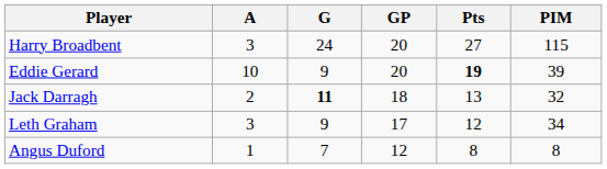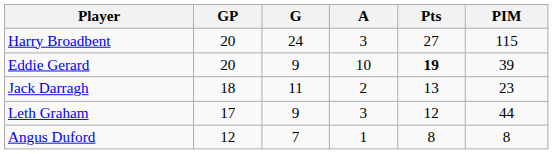 <table class="wikitable">
 <tr>
 <th style="width:12em">Player</th>
+<th style="width:4em">GP</th>
+<th style="width:4em">G</th>
 <th style="width:4em">A</th>
-<th style="width:4em">G</th>
-<th style="width:4em">GP</th>
 <th style="width:4em">Pts</th>
 <th style="width:5em">PIM</th>
 </tr>
 <tr align="center">
 <td align="left"><a href='#'>Harry Broadbent</a></td>
+<td>20</td>
+<td>24</td>
 <td>3</td>
-<td>24</td>
-<td>20</td>
 <td>27</td>
 <td>115</td>
 </tr>
 <tr align="center">
 <td align="left"><a href='#'>Eddie Gerard</a></td>
+<td>20</td>
+<td>9</td>
 <td>10</td>
-<td>9</td>
-<td>20</td>
 <td><strong>19</strong></td>
 <td>39</td>
 </tr>
 <tr align="center">
 <td align="left"><a href='#'>Jack Darragh</a></td>
+<td>18</td>
+<td>11</td>
 <td>2</td>
-<td><strong>11</strong></td>
-<td>18</td>
 <td>13</td>
-<td>32</td>
+<td>23</td>
 </tr>
 <tr align="center">
 <td align="left"><a href='#'>Leth Graham</a></td>
+<td>17</td>
+<td>9</td>
 <td>3</td>
-<td>9</td>
-<td>17</td>
 <td>12</td>
-<td>34</td>
+<td>44</td>
 </tr>
 <tr align="center">
 <td align="left"><a href='#'>Angus Duford</a></td>
+<td>12</td>
+<td>7</td>
 <td>1</td>
-<td>7</td>
-<td>12</td>
 <td>8</td>
 <td>8</td>
 </tr>
 </table>
